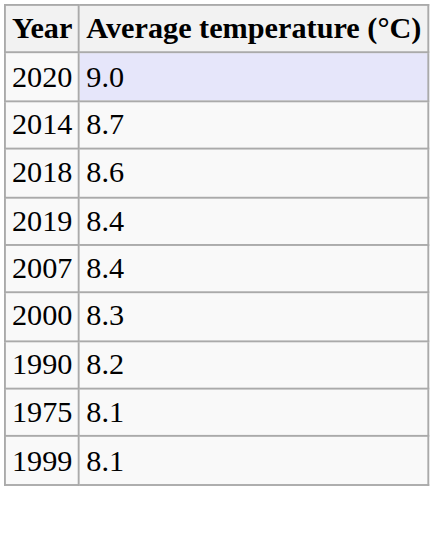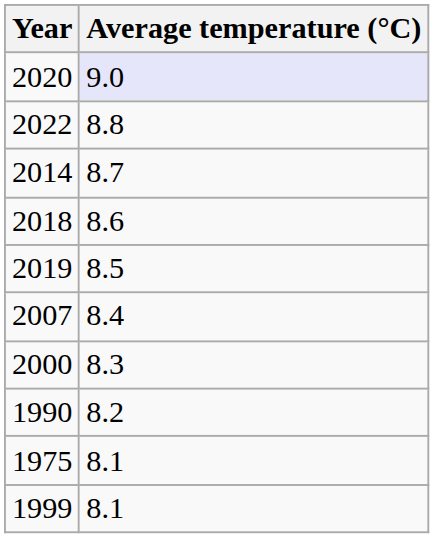 <table class="wikitable sortable">
 <tr>
 <th>Year</th>
 <th>Average temperature (°C)</th>
 </tr>
 <tr>
 <td>2020</td>
 <td style="background: lavender;">9.0</td>
+</tr>
+<tr>
+<td>2022</td>
+<td>8.8</td>
 </tr>
 <tr>
 <td>2014</td>
 <td>8.7</td>
 </tr>
 <tr>
 <td>2018</td>
 <td>8.6</td>
 </tr>
 <tr>
 <td>2019</td>
-<td>8.4</td>
+<td>8.5</td>
 </tr>
 <tr>
 <td>2007</td>
 <td>8.4</td>
 </tr>
 <tr>
 <td>2000</td>
 <td>8.3</td>
 </tr>
 <tr>
 <td>1990</td>
 <td>8.2</td>
 </tr>
 <tr>
 <td>1975</td>
 <td>8.1</td>
 </tr>
 <tr>
 <td>1999</td>
 <td>8.1</td>
 </tr>
 </table>
